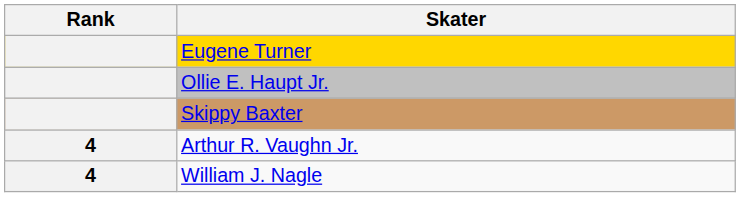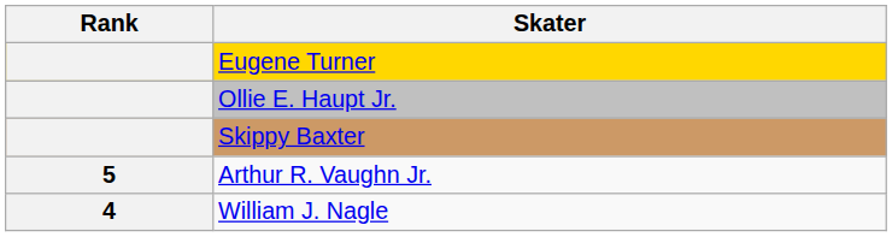 <table class="wikitable unsortable" style="text-align:left; width:30%">
 <tr>
 <th scope="col">Rank</th>
 <th scope="col">Skater</th>
 </tr>
 <tr bgcolor="gold">
 <th scope="row"></th>
 <td><a href='#'>Eugene Turner</a></td>
 </tr>
 <tr bgcolor="silver">
 <th scope="row"></th>
 <td><a href='#'>Ollie E. Haupt Jr.</a></td>
 </tr>
 <tr bgcolor="cc9966">
 <th scope="row"></th>
 <td><a href='#'>Skippy Baxter</a></td>
 </tr>
 <tr>
-<th scope="row">4</th>
+<th scope="row">5</th>
 <td><a href='#'>Arthur R. Vaughn Jr.</a></td>
 </tr>
 <tr>
 <th scope="row">4</th>
 <td><a href='#'>William J. Nagle</a></td>
 </tr>
 </table>
